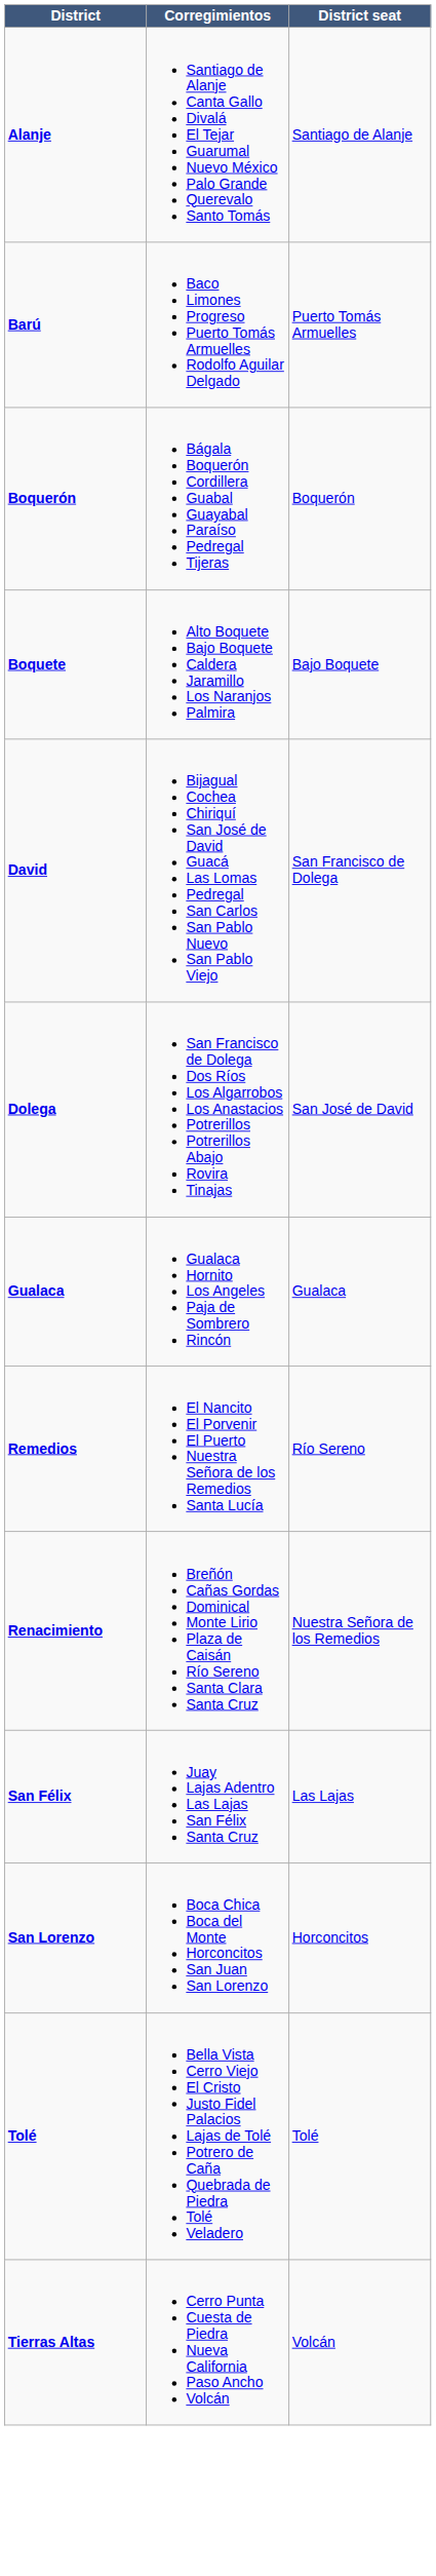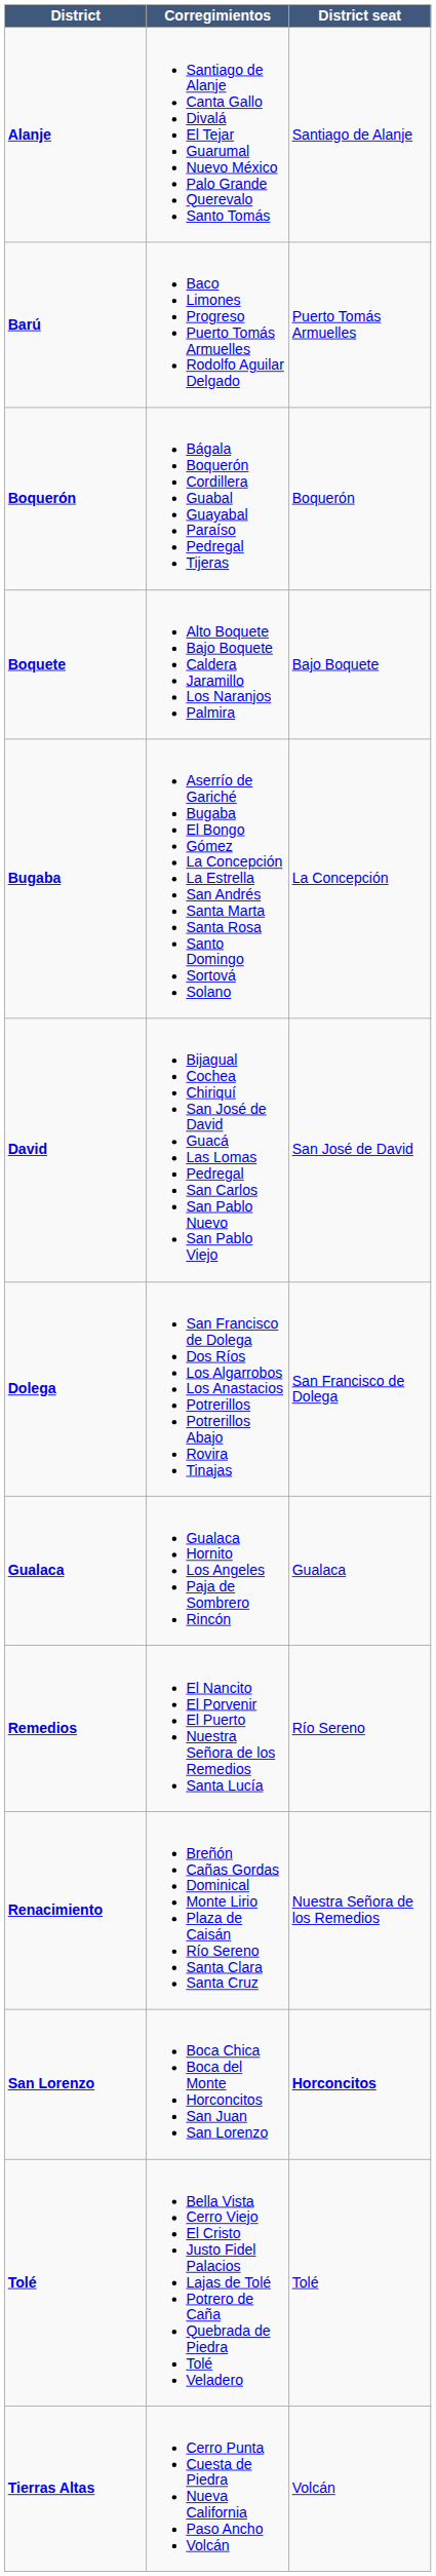 <table class="wikitable sortable">
 <tr>
 <th width="150" style="background:#3F587C; color:white">District</th>
 <th width="150" style="background:#3F587C; color:white">Corregimientos</th>
 <th width="150" style="background:#3F587C; color:white">District seat</th>
 </tr>
 <tr>
 <td><strong><a href='#'>Alanje</a></strong></td>
 <td><br><ul><li><a href='#'>Santiago de Alanje</a></li><li><a href='#'>Canta Gallo</a></li><li><a href='#'>Divalá</a></li><li><a href='#'>El Tejar</a></li><li><a href='#'>Guarumal</a></li><li><a href='#'>Nuevo México</a></li><li><a href='#'>Palo Grande</a></li><li><a href='#'>Querevalo</a></li><li><a href='#'>Santo Tomás</a></li></ul></td>
 <td><a href='#'>Santiago de Alanje</a></td>
 </tr>
 <tr>
 <td><strong><a href='#'>Barú</a></strong></td>
 <td><br><ul><li><a href='#'>Baco</a></li><li><a href='#'>Limones</a></li><li><a href='#'>Progreso</a></li><li><a href='#'>Puerto Tomás Armuelles</a></li><li><a href='#'>Rodolfo Aguilar Delgado</a></li></ul></td>
 <td><a href='#'>Puerto Tomás Armuelles</a></td>
 </tr>
 <tr>
 <td><strong><a href='#'>Boquerón</a></strong></td>
 <td><br><ul><li><a href='#'>Bágala</a></li><li><a href='#'>Boquerón</a></li><li><a href='#'>Cordillera</a></li><li><a href='#'>Guabal</a></li><li><a href='#'>Guayabal</a></li><li><a href='#'>Paraíso</a></li><li><a href='#'>Pedregal</a></li><li><a href='#'>Tijeras</a></li></ul></td>
 <td><a href='#'>Boquerón</a></td>
 </tr>
 <tr>
 <td><strong><a href='#'>Boquete</a></strong></td>
 <td><br><ul><li><a href='#'>Alto Boquete</a></li><li><a href='#'>Bajo Boquete</a></li><li><a href='#'>Caldera</a></li><li><a href='#'>Jaramillo</a></li><li><a href='#'>Los Naranjos</a></li><li><a href='#'>Palmira</a></li></ul></td>
 <td><a href='#'>Bajo Boquete</a></td>
 </tr>
 <tr>
+<td><strong><a href='#'>Bugaba</a></strong></td>
+<td><br><ul><li><a href='#'>Aserrío de Gariché</a></li><li><a href='#'>Bugaba</a></li><li><a href='#'>El Bongo</a></li><li><a href='#'>Gómez</a></li><li><a href='#'>La Concepción</a></li><li><a href='#'>La Estrella</a></li><li><a href='#'>San Andrés</a></li><li><a href='#'>Santa Marta</a></li><li><a href='#'>Santa Rosa</a></li><li><a href='#'>Santo Domingo</a></li><li><a href='#'>Sortová</a></li><li><a href='#'>Solano</a></li></ul></td>
+<td><a href='#'>La Concepción</a></td>
+</tr>
+<tr>
 <td><strong><a href='#'>David</a></strong></td>
 <td><br><ul><li><a href='#'>Bijagual</a></li><li><a href='#'>Cochea</a></li><li><a href='#'>Chiriquí</a></li><li><a href='#'>San José de David</a></li><li><a href='#'>Guacá</a></li><li><a href='#'>Las Lomas</a></li><li><a href='#'>Pedregal</a></li><li><a href='#'>San Carlos</a></li><li><a href='#'>San Pablo Nuevo</a></li><li><a href='#'>San Pablo Viejo</a></li></ul></td>
-<td><a href='#'>San Francisco de Dolega</a></td>
+<td><a href='#'>San José de David</a></td>
 </tr>
 <tr>
 <td><strong><a href='#'>Dolega</a></strong></td>
 <td><br><ul><li><a href='#'>San Francisco de Dolega</a></li><li><a href='#'>Dos Ríos</a></li><li><a href='#'>Los Algarrobos</a></li><li><a href='#'>Los Anastacios</a></li><li><a href='#'>Potrerillos</a></li><li><a href='#'>Potrerillos Abajo</a></li><li><a href='#'>Rovira</a></li><li><a href='#'>Tinajas</a></li></ul></td>
-<td><a href='#'>San José de David</a></td>
+<td><a href='#'>San Francisco de Dolega</a></td>
 </tr>
 <tr>
 <td><strong><a href='#'>Gualaca</a></strong></td>
 <td><br><ul><li><a href='#'>Gualaca</a></li><li><a href='#'>Hornito</a></li><li><a href='#'>Los Angeles</a></li><li><a href='#'>Paja de Sombrero</a></li><li><a href='#'>Rincón</a></li></ul></td>
 <td><a href='#'>Gualaca</a></td>
 </tr>
 <tr>
 <td><strong><a href='#'>Remedios</a></strong></td>
 <td><br><ul><li><a href='#'>El Nancito</a></li><li><a href='#'>El Porvenir</a></li><li><a href='#'>El Puerto</a></li><li><a href='#'>Nuestra Señora de los Remedios</a></li><li><a href='#'>Santa Lucía</a></li></ul></td>
 <td><a href='#'>Río Sereno</a></td>
 </tr>
 <tr>
 <td><strong><a href='#'>Renacimiento</a></strong></td>
 <td><br><ul><li><a href='#'>Breñón</a></li><li><a href='#'>Cañas Gordas</a></li><li><a href='#'>Dominical</a></li><li><a href='#'>Monte Lirio</a></li><li><a href='#'>Plaza de Caisán</a></li><li><a href='#'>Río Sereno</a></li><li><a href='#'>Santa Clara</a></li><li><a href='#'>Santa Cruz</a></li></ul></td>
 <td><a href='#'>Nuestra Señora de los Remedios</a></td>
 </tr>
 <tr>
-<td><strong><a href='#'>San Félix</a></strong></td>
-<td><br><ul><li><a href='#'>Juay</a></li><li><a href='#'>Lajas Adentro</a></li><li><a href='#'>Las Lajas</a></li><li><a href='#'>San Félix</a></li><li><a href='#'>Santa Cruz</a></li></ul></td>
-<td><a href='#'>Las Lajas</a></td>
-</tr>
-<tr>
 <td><strong><a href='#'>San Lorenzo</a></strong></td>
 <td><br><ul><li><a href='#'>Boca Chica</a></li><li><a href='#'>Boca del Monte</a></li><li><a href='#'>Horconcitos</a></li><li><a href='#'>San Juan</a></li><li><a href='#'>San Lorenzo</a></li></ul></td>
-<td><a href='#'>Horconcitos</a></td>
+<td><strong><a href='#'>Horconcitos</a></strong></td>
 </tr>
 <tr>
 <td><strong><a href='#'>Tolé</a></strong></td>
 <td><br><ul><li><a href='#'>Bella Vista</a></li><li><a href='#'>Cerro Viejo</a></li><li><a href='#'>El Cristo</a></li><li><a href='#'>Justo Fidel Palacios</a></li><li><a href='#'>Lajas de Tolé</a></li><li><a href='#'>Potrero de Caña</a></li><li><a href='#'>Quebrada de Piedra</a></li><li><a href='#'>Tolé</a></li><li><a href='#'>Veladero</a></li></ul></td>
 <td><a href='#'>Tolé</a></td>
 </tr>
 <tr>
 <td><strong><a href='#'>Tierras Altas</a></strong></td>
 <td><br><ul><li><a href='#'>Cerro Punta</a></li><li><a href='#'>Cuesta de Piedra</a></li><li><a href='#'>Nueva California</a></li><li><a href='#'>Paso Ancho</a></li><li><a href='#'>Volcán</a></li></ul></td>
 <td><a href='#'>Volcán</a></td>
 </tr>
 </table>
